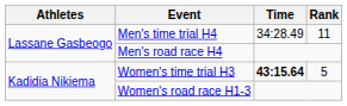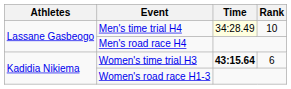 <table class=wikitable style="font-size:90%">
 <tr>
 <th scope="col">Athletes</th>
 <th scope="col">Event</th>
 <th scope="col">Time</th>
 <th scope="col">Rank</th>
 </tr>
 <tr align=center>
 <td align=left rowspan=2><a href='#'>Lassane Gasbeogo</a></td>
 <td align=left><a href='#'>Men's time trial H4</a></td>
-<td>34:28.49</td>
-<td>11</td>
+<td style="background: lightyellow;">34:28.49</td>
+<td>10</td>
 </tr>
 <tr align=center>
 <td align=left><a href='#'>Men's road race H4</a></td>
 <td colspan=2></td>
 </tr>
 <tr align=center>
 <td align=left rowspan=2><a href='#'>Kadidia Nikiema</a></td>
 <td align=left><a href='#'>Women's time trial H3</a></td>
 <td><strong>43:15.64</strong></td>
-<td>5</td>
+<td>6</td>
 </tr>
 <tr align=center>
 <td align=left><a href='#'>Women's road race H1-3</a></td>
 <td colspan=2></td>
 </tr>
 </table>
